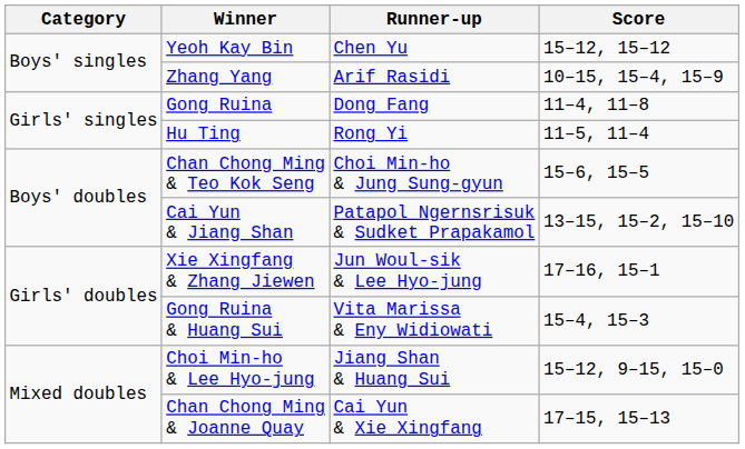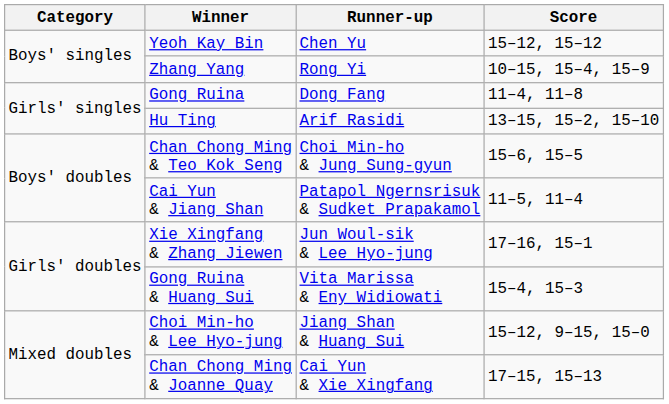 <table class="wikitable">
 <tr>
 <th>Category</th>
 <th>Winner</th>
 <th>Runner-up</th>
 <th>Score</th>
 </tr>
 <tr>
 <td rowspan=2>Boys' singles</td>
 <td> <a href='#'>Yeoh Kay Bin</a></td>
 <td> <a href='#'>Chen Yu</a></td>
 <td>15–12, 15–12</td>
 </tr>
 <tr>
 <td> <a href='#'>Zhang Yang</a></td>
-<td> <a href='#'>Arif Rasidi</a></td>
+<td> <a href='#'>Rong Yi</a></td>
 <td>10–15, 15–4, 15–9</td>
 </tr>
 <tr>
 <td rowspan=2>Girls' singles</td>
 <td> <a href='#'>Gong Ruina</a></td>
 <td> <a href='#'>Dong Fang</a></td>
 <td>11–4, 11–8</td>
 </tr>
 <tr>
 <td> <a href='#'>Hu Ting</a></td>
-<td> <a href='#'>Rong Yi</a></td>
-<td>11–5, 11–4</td>
+<td> <a href='#'>Arif Rasidi</a></td>
+<td>13–15, 15–2, 15–10</td>
 </tr>
 <tr>
 <td rowspan=2>Boys' doubles</td>
 <td> <a href='#'>Chan Chong Ming</a><br> & <a href='#'>Teo Kok Seng</a></td>
 <td> <a href='#'>Choi Min-ho</a> <br> & <a href='#'>Jung Sung-gyun</a></td>
 <td>15–6, 15–5</td>
 </tr>
 <tr>
 <td> <a href='#'>Cai Yun</a> <br> & <a href='#'>Jiang Shan</a></td>
 <td> <a href='#'>Patapol Ngernsrisuk</a><br> & <a href='#'>Sudket Prapakamol</a></td>
-<td>13–15, 15–2, 15–10</td>
+<td>11–5, 11–4</td>
 </tr>
 <tr>
 <td rowspan=2>Girls' doubles</td>
 <td> <a href='#'>Xie Xingfang</a><br> & <a href='#'>Zhang Jiewen</a></td>
 <td> <a href='#'>Jun Woul-sik</a><br> & <a href='#'>Lee Hyo-jung</a></td>
 <td>17–16, 15–1</td>
 </tr>
 <tr>
 <td> <a href='#'>Gong Ruina</a><br> & <a href='#'>Huang Sui</a></td>
 <td> <a href='#'>Vita Marissa</a><br> & <a href='#'>Eny Widiowati</a></td>
 <td>15–4, 15–3</td>
 </tr>
 <tr>
 <td rowspan=2>Mixed doubles</td>
 <td> <a href='#'>Choi Min-ho</a><br> & <a href='#'>Lee Hyo-jung</a></td>
 <td> <a href='#'>Jiang Shan</a><br> & <a href='#'>Huang Sui</a></td>
 <td>15–12, 9–15, 15–0</td>
 </tr>
 <tr>
 <td> <a href='#'>Chan Chong Ming</a><br> & <a href='#'>Joanne Quay</a></td>
 <td> <a href='#'>Cai Yun</a><br> & <a href='#'>Xie Xingfang</a></td>
 <td>17–15, 15–13</td>
 </tr>
 </table>
